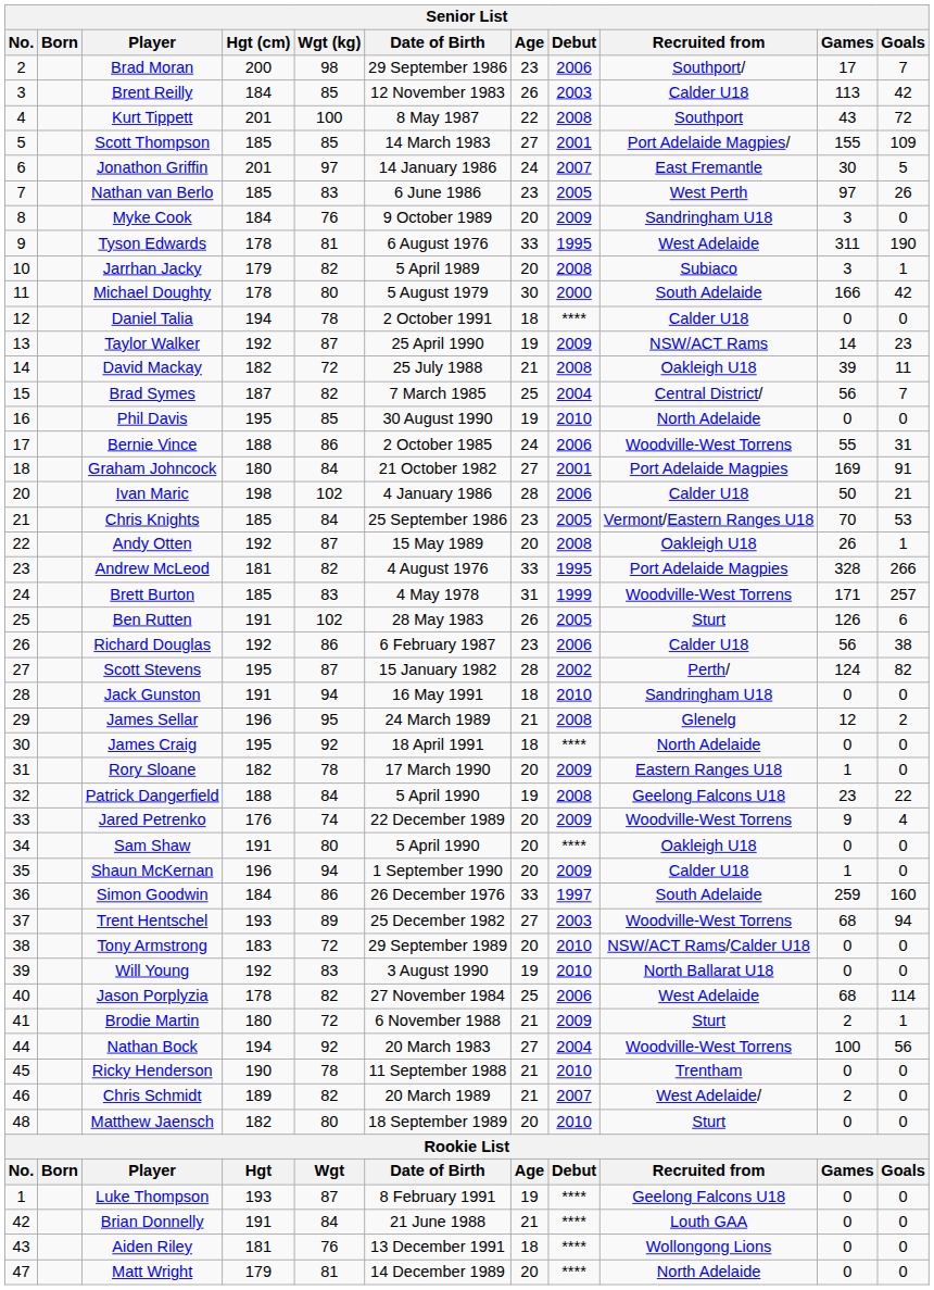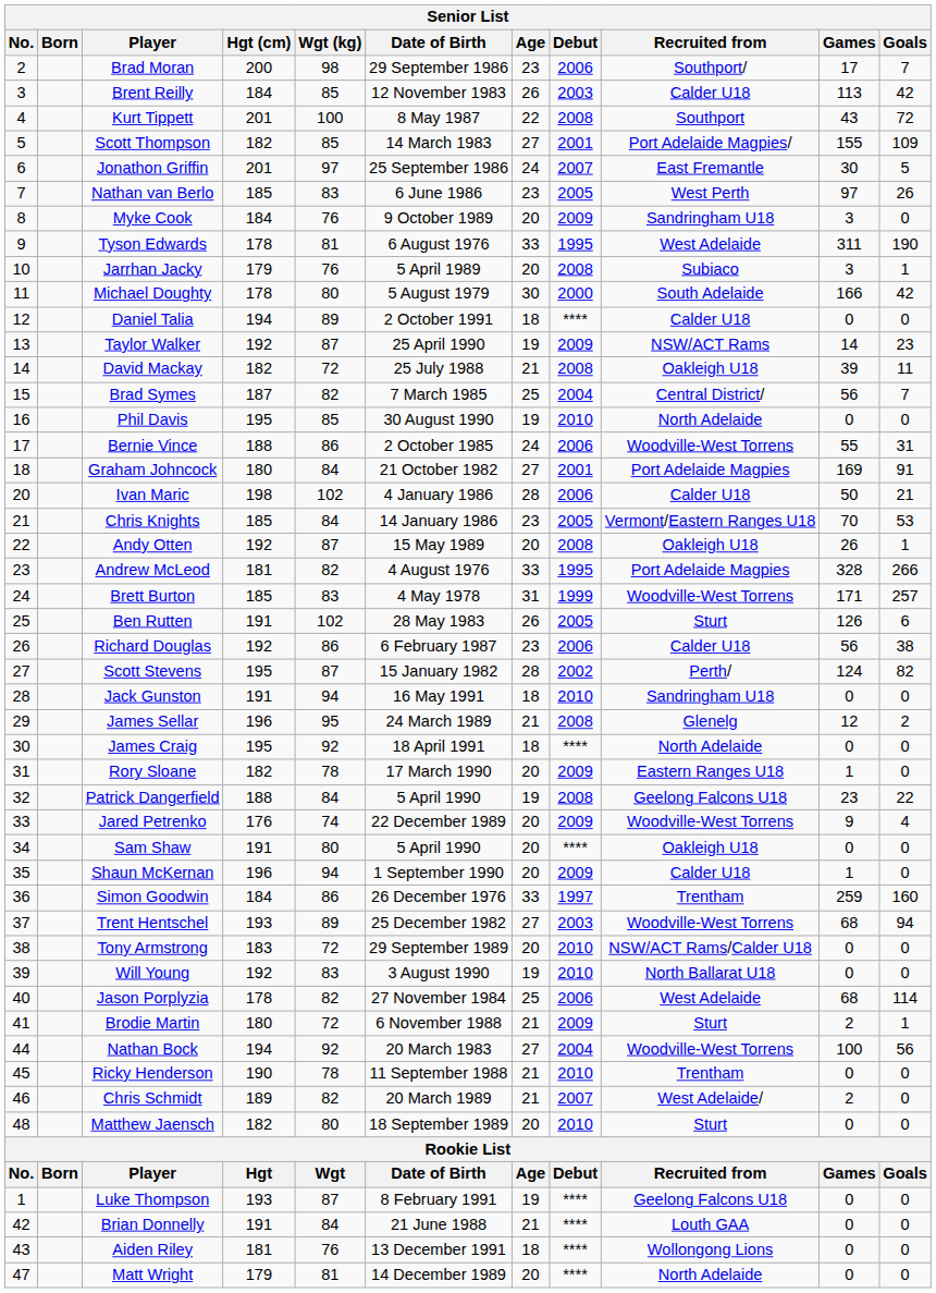 <table class="wikitable" style="text-align:center;">
 <tr>
 <th colspan="11">Senior List</th>
 </tr>
 <tr>
 <th>No.</th>
 <th>Born</th>
 <th>Player</th>
 <th>Hgt (cm)</th>
 <th>Wgt (kg)</th>
 <th>Date of Birth</th>
 <th>Age</th>
 <th>Debut</th>
 <th>Recruited from</th>
 <th>Games</th>
 <th>Goals</th>
 </tr>
 <tr>
 <td>2</td>
 <td></td>
 <td><a href='#'>Brad Moran</a></td>
 <td>200</td>
 <td>98</td>
 <td>29 September 1986</td>
 <td>23</td>
 <td><a href='#'>2006</a></td>
 <td><a href='#'>Southport</a>/</td>
 <td>17</td>
 <td>7</td>
 </tr>
 <tr>
 <td>3</td>
 <td></td>
 <td><a href='#'>Brent Reilly</a></td>
 <td>184</td>
 <td>85</td>
 <td>12 November 1983</td>
 <td>26</td>
 <td><a href='#'>2003</a></td>
 <td><a href='#'>Calder U18</a></td>
 <td>113</td>
 <td>42</td>
 </tr>
 <tr>
 <td>4</td>
 <td></td>
 <td><a href='#'>Kurt Tippett</a></td>
 <td>201</td>
 <td>100</td>
 <td>8 May 1987</td>
 <td>22</td>
 <td><a href='#'>2008</a></td>
 <td><a href='#'>Southport</a></td>
 <td>43</td>
 <td>72</td>
 </tr>
 <tr>
 <td>5</td>
 <td></td>
 <td><a href='#'>Scott Thompson</a></td>
-<td>185</td>
+<td>182</td>
 <td>85</td>
 <td>14 March 1983</td>
 <td>27</td>
 <td><a href='#'>2001</a></td>
 <td><a href='#'>Port Adelaide Magpies</a>/</td>
 <td>155</td>
 <td>109</td>
 </tr>
 <tr>
 <td>6</td>
 <td></td>
 <td><a href='#'>Jonathon Griffin</a></td>
 <td>201</td>
 <td>97</td>
-<td>14 January 1986</td>
+<td>25 September 1986</td>
 <td>24</td>
 <td><a href='#'>2007</a></td>
 <td><a href='#'>East Fremantle</a></td>
 <td>30</td>
 <td>5</td>
 </tr>
 <tr>
 <td>7</td>
 <td></td>
 <td><a href='#'>Nathan van Berlo</a></td>
 <td>185</td>
 <td>83</td>
 <td>6 June 1986</td>
 <td>23</td>
 <td><a href='#'>2005</a></td>
 <td><a href='#'>West Perth</a></td>
 <td>97</td>
 <td>26</td>
 </tr>
 <tr>
 <td>8</td>
 <td></td>
 <td><a href='#'>Myke Cook</a></td>
 <td>184</td>
 <td>76</td>
 <td>9 October 1989</td>
 <td>20</td>
 <td><a href='#'>2009</a></td>
 <td><a href='#'>Sandringham U18</a></td>
 <td>3</td>
 <td>0</td>
 </tr>
 <tr>
 <td>9</td>
 <td></td>
 <td><a href='#'>Tyson Edwards</a></td>
 <td>178</td>
 <td>81</td>
 <td>6 August 1976</td>
 <td>33</td>
 <td><a href='#'>1995</a></td>
 <td><a href='#'>West Adelaide</a></td>
 <td>311</td>
 <td>190</td>
 </tr>
 <tr>
 <td>10</td>
 <td></td>
 <td><a href='#'>Jarrhan Jacky</a></td>
 <td>179</td>
-<td>82</td>
+<td>76</td>
 <td>5 April 1989</td>
 <td>20</td>
 <td><a href='#'>2008</a></td>
 <td><a href='#'>Subiaco</a></td>
 <td>3</td>
 <td>1</td>
 </tr>
 <tr>
 <td>11</td>
 <td></td>
 <td><a href='#'>Michael Doughty</a></td>
 <td>178</td>
 <td>80</td>
 <td>5 August 1979</td>
 <td>30</td>
 <td><a href='#'>2000</a></td>
 <td><a href='#'>South Adelaide</a></td>
 <td>166</td>
 <td>42</td>
 </tr>
 <tr>
 <td>12</td>
 <td></td>
 <td><a href='#'>Daniel Talia</a></td>
 <td>194</td>
-<td>78</td>
+<td>89</td>
 <td>2 October 1991</td>
 <td>18</td>
 <td>****</td>
 <td><a href='#'>Calder U18</a></td>
 <td>0</td>
 <td>0</td>
 </tr>
 <tr>
 <td>13</td>
 <td></td>
 <td><a href='#'>Taylor Walker</a></td>
 <td>192</td>
 <td>87</td>
 <td>25 April 1990</td>
 <td>19</td>
 <td><a href='#'>2009</a></td>
 <td><a href='#'>NSW/ACT Rams</a></td>
 <td>14</td>
 <td>23</td>
 </tr>
 <tr>
 <td>14</td>
 <td></td>
 <td><a href='#'>David Mackay</a></td>
 <td>182</td>
 <td>72</td>
 <td>25 July 1988</td>
 <td>21</td>
 <td><a href='#'>2008</a></td>
 <td><a href='#'>Oakleigh U18</a></td>
 <td>39</td>
 <td>11</td>
 </tr>
 <tr>
 <td>15</td>
 <td></td>
 <td><a href='#'>Brad Symes</a></td>
 <td>187</td>
 <td>82</td>
 <td>7 March 1985</td>
 <td>25</td>
 <td><a href='#'>2004</a></td>
 <td><a href='#'>Central District</a>/</td>
 <td>56</td>
 <td>7</td>
 </tr>
 <tr>
 <td>16</td>
 <td></td>
 <td><a href='#'>Phil Davis</a></td>
 <td>195</td>
 <td>85</td>
 <td>30 August 1990</td>
 <td>19</td>
 <td><a href='#'>2010</a></td>
 <td><a href='#'>North Adelaide</a></td>
 <td>0</td>
 <td>0</td>
 </tr>
 <tr>
 <td>17</td>
 <td></td>
 <td><a href='#'>Bernie Vince</a></td>
 <td>188</td>
 <td>86</td>
 <td>2 October 1985</td>
 <td>24</td>
 <td><a href='#'>2006</a></td>
 <td><a href='#'>Woodville-West Torrens</a></td>
 <td>55</td>
 <td>31</td>
 </tr>
 <tr>
 <td>18</td>
 <td></td>
 <td><a href='#'>Graham Johncock</a></td>
 <td>180</td>
 <td>84</td>
 <td>21 October 1982</td>
 <td>27</td>
 <td><a href='#'>2001</a></td>
 <td><a href='#'>Port Adelaide Magpies</a></td>
 <td>169</td>
 <td>91</td>
 </tr>
 <tr>
 <td>20</td>
 <td></td>
 <td><a href='#'>Ivan Maric</a></td>
 <td>198</td>
 <td>102</td>
 <td>4 January 1986</td>
 <td>28</td>
 <td><a href='#'>2006</a></td>
 <td><a href='#'>Calder U18</a></td>
 <td>50</td>
 <td>21</td>
 </tr>
 <tr>
 <td>21</td>
 <td></td>
 <td><a href='#'>Chris Knights</a></td>
 <td>185</td>
 <td>84</td>
-<td>25 September 1986</td>
+<td>14 January 1986</td>
 <td>23</td>
 <td><a href='#'>2005</a></td>
 <td><a href='#'>Vermont</a>/<a href='#'>Eastern Ranges U18</a></td>
 <td>70</td>
 <td>53</td>
 </tr>
 <tr>
 <td>22</td>
 <td></td>
 <td><a href='#'>Andy Otten</a></td>
 <td>192</td>
 <td>87</td>
 <td>15 May 1989</td>
 <td>20</td>
 <td><a href='#'>2008</a></td>
 <td><a href='#'>Oakleigh U18</a></td>
 <td>26</td>
 <td>1</td>
 </tr>
 <tr>
 <td>23</td>
 <td></td>
 <td><a href='#'>Andrew McLeod</a></td>
 <td>181</td>
 <td>82</td>
 <td>4 August 1976</td>
 <td>33</td>
 <td><a href='#'>1995</a></td>
 <td><a href='#'>Port Adelaide Magpies</a></td>
 <td>328</td>
 <td>266</td>
 </tr>
 <tr>
 <td>24</td>
 <td></td>
 <td><a href='#'>Brett Burton</a></td>
 <td>185</td>
 <td>83</td>
 <td>4 May 1978</td>
 <td>31</td>
 <td><a href='#'>1999</a></td>
 <td><a href='#'>Woodville-West Torrens</a></td>
 <td>171</td>
 <td>257</td>
 </tr>
 <tr>
 <td>25</td>
 <td></td>
 <td><a href='#'>Ben Rutten</a></td>
 <td>191</td>
 <td>102</td>
 <td>28 May 1983</td>
 <td>26</td>
 <td><a href='#'>2005</a></td>
 <td><a href='#'>Sturt</a></td>
 <td>126</td>
 <td>6</td>
 </tr>
 <tr>
 <td>26</td>
 <td></td>
 <td><a href='#'>Richard Douglas</a></td>
 <td>192</td>
 <td>86</td>
 <td>6 February 1987</td>
 <td>23</td>
 <td><a href='#'>2006</a></td>
 <td><a href='#'>Calder U18</a></td>
 <td>56</td>
 <td>38</td>
 </tr>
 <tr>
 <td>27</td>
 <td></td>
 <td><a href='#'>Scott Stevens</a></td>
 <td>195</td>
 <td>87</td>
 <td>15 January 1982</td>
 <td>28</td>
 <td><a href='#'>2002</a></td>
 <td><a href='#'>Perth</a>/</td>
 <td>124</td>
 <td>82</td>
 </tr>
 <tr>
 <td>28</td>
 <td></td>
 <td><a href='#'>Jack Gunston</a></td>
 <td>191</td>
 <td>94</td>
 <td>16 May 1991</td>
 <td>18</td>
 <td><a href='#'>2010</a></td>
 <td><a href='#'>Sandringham U18</a></td>
 <td>0</td>
 <td>0</td>
 </tr>
 <tr>
 <td>29</td>
 <td></td>
 <td><a href='#'>James Sellar</a></td>
 <td>196</td>
 <td>95</td>
 <td>24 March 1989</td>
 <td>21</td>
 <td><a href='#'>2008</a></td>
 <td><a href='#'>Glenelg</a></td>
 <td>12</td>
 <td>2</td>
 </tr>
 <tr>
 <td>30</td>
 <td></td>
 <td><a href='#'>James Craig</a></td>
 <td>195</td>
 <td>92</td>
 <td>18 April 1991</td>
 <td>18</td>
 <td>****</td>
 <td><a href='#'>North Adelaide</a></td>
 <td>0</td>
 <td>0</td>
 </tr>
 <tr>
 <td>31</td>
 <td></td>
 <td><a href='#'>Rory Sloane</a></td>
 <td>182</td>
 <td>78</td>
 <td>17 March 1990</td>
 <td>20</td>
 <td><a href='#'>2009</a></td>
 <td><a href='#'>Eastern Ranges U18</a></td>
 <td>1</td>
 <td>0</td>
 </tr>
 <tr>
 <td>32</td>
 <td></td>
 <td><a href='#'>Patrick Dangerfield</a></td>
 <td>188</td>
 <td>84</td>
 <td>5 April 1990</td>
 <td>19</td>
 <td><a href='#'>2008</a></td>
 <td><a href='#'>Geelong Falcons U18</a></td>
 <td>23</td>
 <td>22</td>
 </tr>
 <tr>
 <td>33</td>
 <td></td>
 <td><a href='#'>Jared Petrenko</a></td>
 <td>176</td>
 <td>74</td>
 <td>22 December 1989</td>
 <td>20</td>
 <td><a href='#'>2009</a></td>
 <td><a href='#'>Woodville-West Torrens</a></td>
 <td>9</td>
 <td>4</td>
 </tr>
 <tr>
 <td>34</td>
 <td></td>
 <td><a href='#'>Sam Shaw</a></td>
 <td>191</td>
 <td>80</td>
 <td>5 April 1990</td>
 <td>20</td>
 <td>****</td>
 <td><a href='#'>Oakleigh U18</a></td>
 <td>0</td>
 <td>0</td>
 </tr>
 <tr>
 <td>35</td>
 <td></td>
 <td><a href='#'>Shaun McKernan</a></td>
 <td>196</td>
 <td>94</td>
 <td>1 September 1990</td>
 <td>20</td>
 <td><a href='#'>2009</a></td>
 <td><a href='#'>Calder U18</a></td>
 <td>1</td>
 <td>0</td>
 </tr>
 <tr>
 <td>36</td>
 <td></td>
 <td><a href='#'>Simon Goodwin</a></td>
 <td>184</td>
 <td>86</td>
 <td>26 December 1976</td>
 <td>33</td>
 <td><a href='#'>1997</a></td>
-<td><a href='#'>South Adelaide</a></td>
+<td><a href='#'>Trentham</a></td>
 <td>259</td>
 <td>160</td>
 </tr>
 <tr>
 <td>37</td>
 <td></td>
 <td><a href='#'>Trent Hentschel</a></td>
 <td>193</td>
 <td>89</td>
 <td>25 December 1982</td>
 <td>27</td>
 <td><a href='#'>2003</a></td>
 <td><a href='#'>Woodville-West Torrens</a></td>
 <td>68</td>
 <td>94</td>
 </tr>
 <tr>
 <td>38</td>
 <td></td>
 <td><a href='#'>Tony Armstrong</a></td>
 <td>183</td>
 <td>72</td>
 <td>29 September 1989</td>
 <td>20</td>
 <td><a href='#'>2010</a></td>
 <td><a href='#'>NSW/ACT Rams</a>/<a href='#'>Calder U18</a></td>
 <td>0</td>
 <td>0</td>
 </tr>
 <tr>
 <td>39</td>
 <td></td>
 <td><a href='#'>Will Young</a></td>
 <td>192</td>
 <td>83</td>
 <td>3 August 1990</td>
 <td>19</td>
 <td><a href='#'>2010</a></td>
 <td><a href='#'>North Ballarat U18</a></td>
 <td>0</td>
 <td>0</td>
 </tr>
 <tr>
 <td>40</td>
 <td></td>
 <td><a href='#'>Jason Porplyzia</a></td>
 <td>178</td>
 <td>82</td>
 <td>27 November 1984</td>
 <td>25</td>
 <td><a href='#'>2006</a></td>
 <td><a href='#'>West Adelaide</a></td>
 <td>68</td>
 <td>114</td>
 </tr>
 <tr>
 <td>41</td>
 <td></td>
 <td><a href='#'>Brodie Martin</a></td>
 <td>180</td>
 <td>72</td>
 <td>6 November 1988</td>
 <td>21</td>
 <td><a href='#'>2009</a></td>
 <td><a href='#'>Sturt</a></td>
 <td>2</td>
 <td>1</td>
 </tr>
 <tr>
 <td>44</td>
 <td></td>
 <td><a href='#'>Nathan Bock</a></td>
 <td>194</td>
 <td>92</td>
 <td>20 March 1983</td>
 <td>27</td>
 <td><a href='#'>2004</a></td>
 <td><a href='#'>Woodville-West Torrens</a></td>
 <td>100</td>
 <td>56</td>
 </tr>
 <tr>
 <td>45</td>
 <td></td>
 <td><a href='#'>Ricky Henderson</a></td>
 <td>190</td>
 <td>78</td>
 <td>11 September 1988</td>
 <td>21</td>
 <td><a href='#'>2010</a></td>
 <td><a href='#'>Trentham</a></td>
 <td>0</td>
 <td>0</td>
 </tr>
 <tr>
 <td>46</td>
 <td></td>
 <td><a href='#'>Chris Schmidt</a></td>
 <td>189</td>
 <td>82</td>
 <td>20 March 1989</td>
 <td>21</td>
 <td><a href='#'>2007</a></td>
 <td><a href='#'>West Adelaide</a>/</td>
 <td>2</td>
 <td>0</td>
 </tr>
 <tr>
 <td>48</td>
 <td></td>
 <td><a href='#'>Matthew Jaensch</a></td>
 <td>182</td>
 <td>80</td>
 <td>18 September 1989</td>
 <td>20</td>
 <td><a href='#'>2010</a></td>
 <td><a href='#'>Sturt</a></td>
 <td>0</td>
 <td>0</td>
 </tr>
 <tr>
 <th colspan="11">Rookie List</th>
 </tr>
 <tr>
 <th>No.</th>
 <th>Born</th>
 <th>Player</th>
 <th>Hgt</th>
 <th>Wgt</th>
 <th>Date of Birth</th>
 <th>Age</th>
 <th>Debut</th>
 <th>Recruited from</th>
 <th>Games</th>
 <th>Goals</th>
 </tr>
 <tr>
 <td>1</td>
 <td></td>
 <td><a href='#'>Luke Thompson</a></td>
 <td>193</td>
 <td>87</td>
 <td>8 February 1991</td>
 <td>19</td>
 <td>****</td>
 <td><a href='#'>Geelong Falcons U18</a></td>
 <td>0</td>
 <td>0</td>
 </tr>
 <tr>
 <td>42</td>
 <td></td>
 <td><a href='#'>Brian Donnelly</a></td>
 <td>191</td>
 <td>84</td>
 <td>21 June 1988</td>
 <td>21</td>
 <td>****</td>
 <td> <a href='#'>Louth GAA</a></td>
 <td>0</td>
 <td>0</td>
 </tr>
 <tr>
 <td>43</td>
 <td></td>
 <td><a href='#'>Aiden Riley</a></td>
 <td>181</td>
 <td>76</td>
 <td>13 December 1991</td>
 <td>18</td>
 <td>****</td>
 <td><a href='#'>Wollongong Lions</a></td>
 <td>0</td>
 <td>0</td>
 </tr>
 <tr>
 <td>47</td>
 <td></td>
 <td><a href='#'>Matt Wright</a></td>
 <td>179</td>
 <td>81</td>
 <td>14 December 1989</td>
 <td>20</td>
 <td>****</td>
 <td><a href='#'>North Adelaide</a></td>
 <td>0</td>
 <td>0</td>
 </tr>
 </table>
